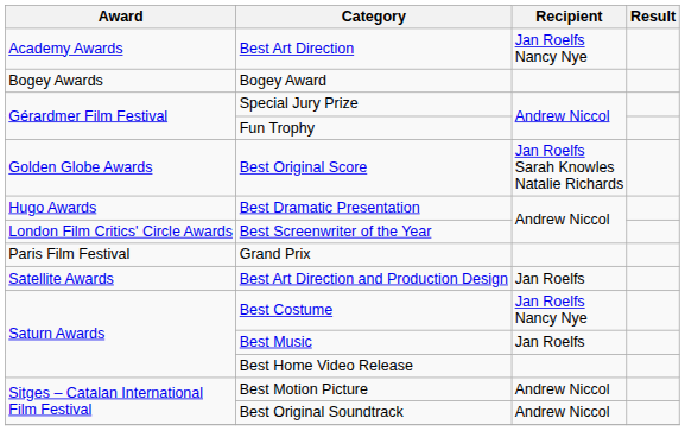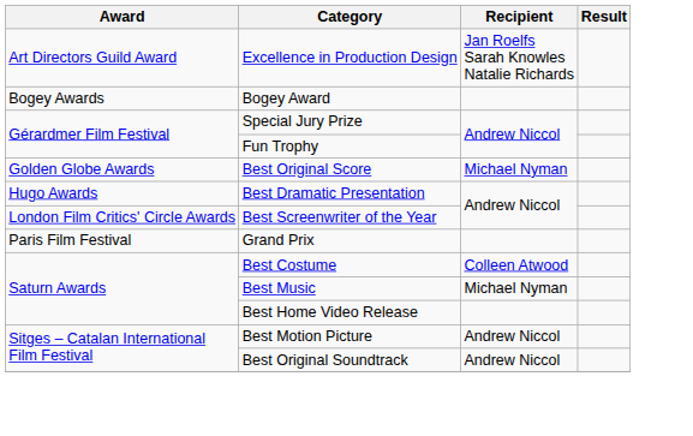 <table class="wikitable">
 <tr>
 <th>Award</th>
 <th>Category</th>
 <th>Recipient</th>
 <th>Result</th>
 </tr>
 <tr>
-<td><a href='#'>Academy Awards</a></td>
-<td><a href='#'>Best Art Direction</a></td>
-<td><a href='#'>Jan Roelfs</a><br>Nancy Nye</td>
+<td><a href='#'>Art Directors Guild Award</a></td>
+<td><a href='#'>Excellence in Production Design</a></td>
+<td><a href='#'>Jan Roelfs</a><br>Sarah Knowles<br>Natalie Richards</td>
 <td></td>
 </tr>
 <tr>
 <td>Bogey Awards</td>
 <td>Bogey Award</td>
 <td></td>
 <td></td>
 </tr>
 <tr>
 <td rowspan=2><a href='#'>Gérardmer Film Festival</a></td>
 <td>Special Jury Prize</td>
 <td rowspan=2><a href='#'>Andrew Niccol</a></td>
 <td></td>
 </tr>
 <tr>
 <td>Fun Trophy</td>
 <td></td>
 </tr>
 <tr>
 <td><a href='#'>Golden Globe Awards</a></td>
 <td><a href='#'>Best Original Score</a></td>
-<td><a href='#'>Jan Roelfs</a><br>Sarah Knowles<br>Natalie Richards</td>
+<td><a href='#'>Michael Nyman</a></td>
 <td></td>
 </tr>
 <tr>
 <td><a href='#'>Hugo Awards</a></td>
 <td><a href='#'>Best Dramatic Presentation</a></td>
 <td rowspan=2>Andrew Niccol</td>
 <td></td>
 </tr>
 <tr>
 <td><a href='#'>London Film Critics' Circle Awards</a></td>
 <td><a href='#'>Best Screenwriter of the Year</a></td>
 <td></td>
 </tr>
 <tr>
 <td>Paris Film Festival</td>
 <td>Grand Prix</td>
 <td></td>
 <td></td>
 </tr>
 <tr>
-<td><a href='#'>Satellite Awards</a></td>
-<td><a href='#'>Best Art Direction and Production Design</a></td>
-<td>Jan Roelfs</td>
-<td></td>
-</tr>
-<tr>
 <td rowspan=3><a href='#'>Saturn Awards</a></td>
 <td><a href='#'>Best Costume</a></td>
-<td><a href='#'>Jan Roelfs</a><br>Nancy Nye</td>
+<td><a href='#'>Colleen Atwood</a></td>
 <td></td>
 </tr>
 <tr>
 <td><a href='#'>Best Music</a></td>
-<td>Jan Roelfs</td>
+<td>Michael Nyman</td>
 <td></td>
 </tr>
 <tr>
 <td>Best Home Video Release</td>
 <td></td>
 <td></td>
 </tr>
 <tr>
 <td rowspan=2><a href='#'>Sitges – Catalan International<br>Film Festival</a></td>
 <td>Best Motion Picture</td>
 <td>Andrew Niccol</td>
 <td></td>
 </tr>
 <tr>
 <td>Best Original Soundtrack</td>
 <td>Andrew Niccol</td>
 <td></td>
 </tr>
 <tr>
 </tr>
 </table>
